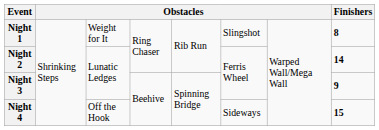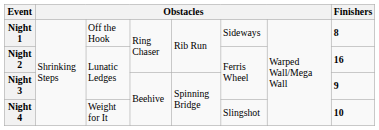 <table class="wikitable">
 <tr>
 <th>Event</th>
 <th colspan="6">Obstacles</th>
 <th>Finishers</th>
 </tr>
 <tr>
 <th>Night 1</th>
 <td rowspan="4">Shrinking Steps</td>
-<td>Weight for It</td>
+<td>Off the Hook</td>
 <td rowspan="2">Ring Chaser</td>
 <td rowspan="2">Rib Run</td>
-<td>Slingshot</td>
+<td>Sideways</td>
 <td rowspan="4">Warped Wall/Mega Wall</td>
 <td><strong>8</strong></td>
 </tr>
 <tr>
 <th>Night 2</th>
 <td rowspan="2">Lunatic Ledges</td>
 <td rowspan="2">Ferris Wheel</td>
-<td><strong>14</strong></td>
+<td><strong>16</strong></td>
 </tr>
 <tr>
 <th>Night 3</th>
 <td rowspan="2">Beehive</td>
 <td rowspan="2">Spinning Bridge</td>
 <td><strong>9</strong></td>
 </tr>
 <tr>
 <th>Night 4</th>
-<td>Off the Hook</td>
-<td>Sideways</td>
-<td><strong>15</strong></td>
+<td>Weight for It</td>
+<td>Slingshot</td>
+<td><strong>10</strong></td>
 </tr>
 </table>
